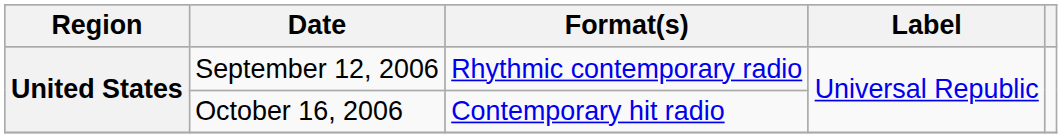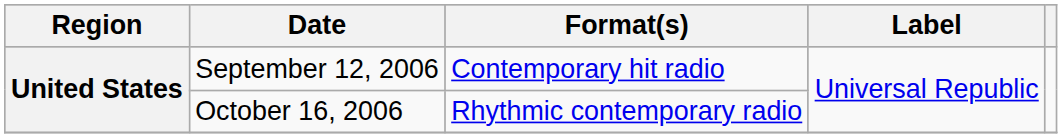 <table class="wikitable plainrowheaders">
 <tr>
 <th scope="col">Region</th>
 <th scope="col">Date</th>
 <th scope="col">Format(s)</th>
 <th scope="col">Label</th>
 <th scope="col"></th>
 </tr>
 <tr>
 <th scope="row" rowspan="2">United States</th>
 <td>September 12, 2006</td>
-<td><a href='#'>Rhythmic contemporary radio</a></td>
+<td><a href='#'>Contemporary hit radio</a></td>
 <td rowspan="2"><a href='#'>Universal Republic</a></td>
 <td rowspan="2"></td>
 </tr>
 <tr>
 <td>October 16, 2006</td>
-<td><a href='#'>Contemporary hit radio</a></td>
+<td><a href='#'>Rhythmic contemporary radio</a></td>
 </tr>
 <tr>
 </tr>
 </table>
